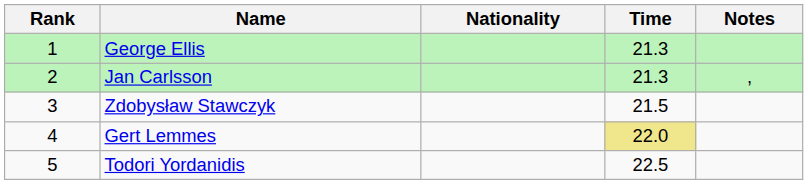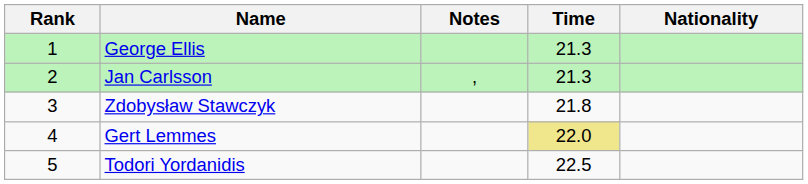 <table class="wikitable sortable" style="text-align:center;width: 55%">
 <tr>
 <th>Rank</th>
 <th>Name</th>
+<th>Notes</th>
+<th>Time</th>
 <th>Nationality</th>
-<th>Time</th>
-<th>Notes</th>
 </tr>
 <tr bgcolor=bbf3bb>
 <td>1</td>
 <td align=left><a href='#'>George Ellis</a></td>
+<td></td>
+<td>21.3</td>
 <td align=left></td>
-<td>21.3</td>
-<td></td>
 </tr>
 <tr bgcolor=bbf3bb>
 <td>2</td>
 <td align=left><a href='#'>Jan Carlsson</a></td>
+<td>, </td>
+<td>21.3</td>
 <td align=left></td>
-<td>21.3</td>
-<td>, </td>
 </tr>
 <tr>
 <td>3</td>
 <td align=left><a href='#'>Zdobysław Stawczyk</a></td>
+<td></td>
+<td>21.8</td>
 <td align=left></td>
-<td>21.5</td>
-<td></td>
 </tr>
 <tr>
 <td>4</td>
 <td align=left><a href='#'>Gert Lemmes</a></td>
+<td></td>
+<td style="background: khaki;">22.0</td>
 <td align=left></td>
-<td style="background: khaki;">22.0</td>
-<td></td>
 </tr>
 <tr>
 <td>5</td>
 <td align=left><a href='#'>Todori Yordanidis</a></td>
+<td></td>
+<td>22.5</td>
 <td align=left></td>
-<td>22.5</td>
-<td></td>
 </tr>
 </table>
